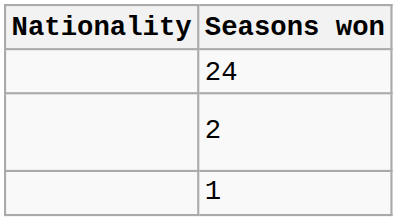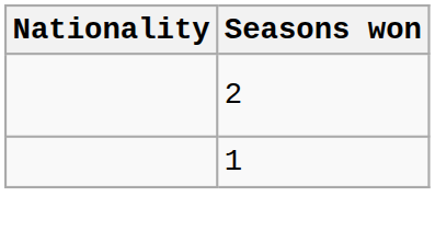 <table class=wikitable>
 <tr>
 <th>Nationality</th>
 <th>Seasons won</th>
-</tr>
-<tr>
-<td></td>
-<td>24</td>
 </tr>
 <tr>
 <td> <br>  <br> </td>
 <td>2</td>
 </tr>
 <tr>
 <td> <br> </td>
 <td>1</td>
 </tr>
 </table>
